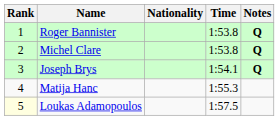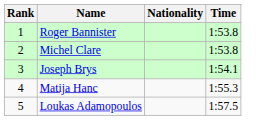 <table class="wikitable sortable" style="text-align:center">
 <tr>
 <th>Rank</th>
 <th>Name</th>
 <th>Nationality</th>
 <th>Time</th>
-<th>Notes</th>
 </tr>
 <tr bgcolor=ccffcc>
 <td>1</td>
 <td align=left><a href='#'>Roger Bannister</a></td>
 <td align=left></td>
 <td>1:53.8</td>
-<td><strong>Q</strong></td>
 </tr>
 <tr bgcolor=ccffcc>
 <td>2</td>
 <td align=left><a href='#'>Michel Clare</a></td>
 <td align=left></td>
 <td>1:53.8</td>
-<td><strong>Q</strong></td>
 </tr>
 <tr bgcolor=ccffcc>
 <td>3</td>
 <td align=left><a href='#'>Joseph Brys</a></td>
 <td align=left></td>
 <td>1:54.1</td>
-<td><strong>Q</strong></td>
 </tr>
 <tr>
 <td>4</td>
 <td align=left><a href='#'>Matija Hanc</a></td>
 <td align=left></td>
 <td>1:55.3</td>
-<td></td>
 </tr>
 <tr>
-<td style="background: lightyellow;">5</td>
+<td>5</td>
 <td align=left><a href='#'>Loukas Adamopoulos</a></td>
 <td align=left></td>
 <td>1:57.5</td>
-<td></td>
 </tr>
 </table>
